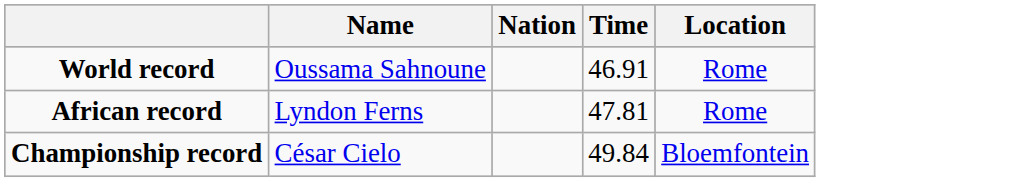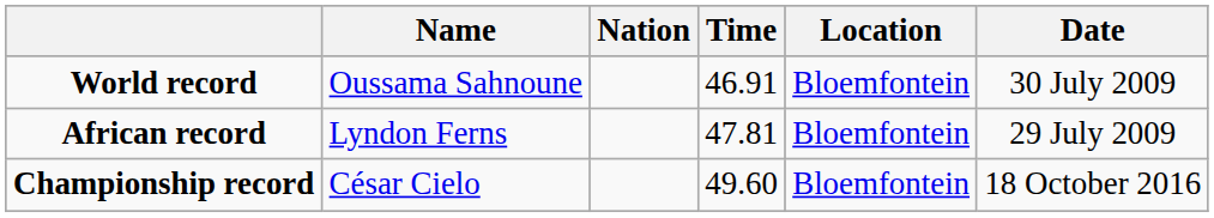 <table class=wikitable style=text-align:center>
 <tr>
 <th></th>
 <th>Name</th>
 <th>Nation</th>
 <th>Time</th>
 <th>Location</th>
+<th>Date</th>
 </tr>
 <tr>
 <td><strong>World record</strong></td>
 <td align=left><a href='#'>Oussama Sahnoune</a></td>
 <td align=left></td>
 <td align=left>46.91</td>
-<td><a href='#'>Rome</a></td>
+<td><a href='#'>Bloemfontein</a></td>
+<td>30 July 2009</td>
 </tr>
 <tr>
 <td><strong>African record</strong></td>
 <td align=left><a href='#'>Lyndon Ferns</a></td>
 <td align=left></td>
 <td align=left>47.81</td>
-<td><a href='#'>Rome</a></td>
+<td><a href='#'>Bloemfontein</a></td>
+<td>29 July 2009</td>
 </tr>
 <tr>
 <td><strong>Championship record</strong></td>
 <td align=left><a href='#'>César Cielo</a></td>
 <td align=left></td>
-<td align=left>49.84</td>
+<td align=left>49.60</td>
 <td><a href='#'>Bloemfontein</a></td>
+<td>18 October 2016</td>
 </tr>
 </table>
